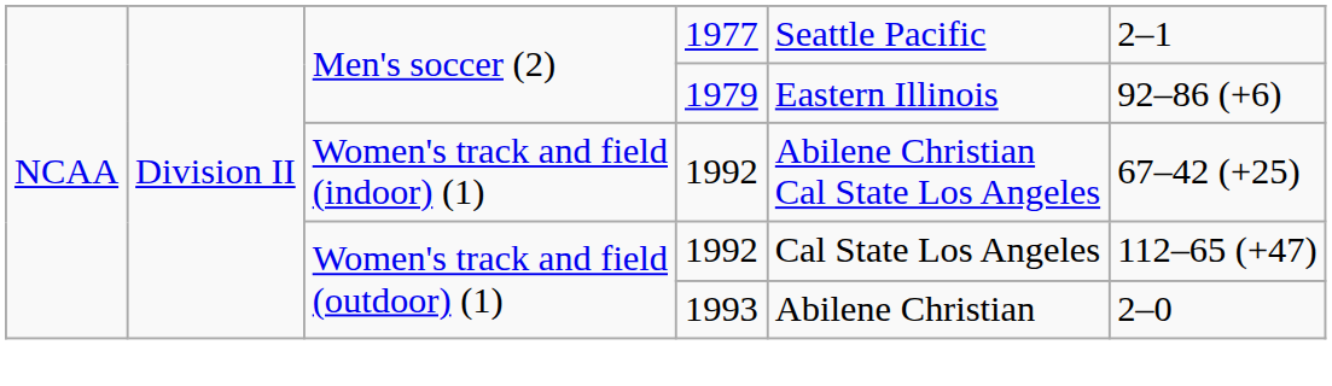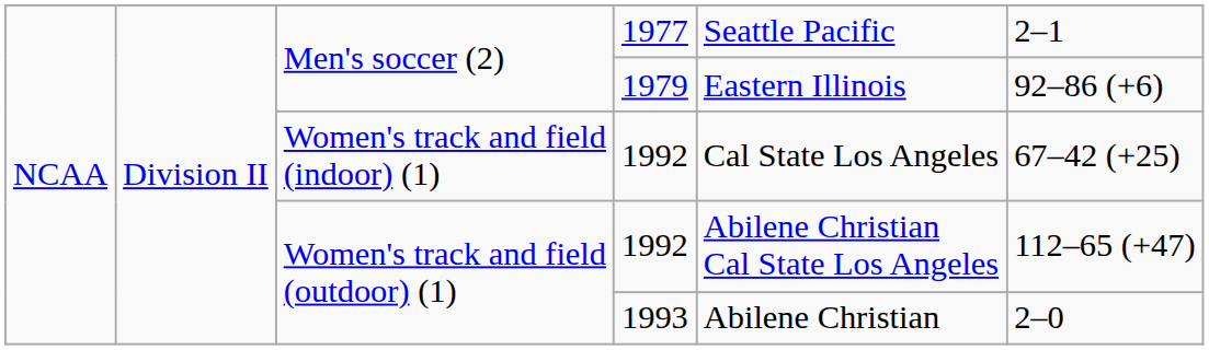 <table class="wikitable" width=" %">
 <tr>
 <td rowspan="5"><a href='#'>NCAA</a></td>
 <td rowspan="5"><a href='#'>Division II</a></td>
 <td rowspan="2"><a href='#'>Men's soccer</a> (2)</td>
 <td><a href='#'>1977</a></td>
 <td><a href='#'>Seattle Pacific</a></td>
 <td>2–1</td>
 </tr>
 <tr>
 <td><a href='#'>1979</a></td>
 <td><a href='#'>Eastern Illinois</a></td>
 <td>92–86 (+6)</td>
 </tr>
 <tr>
 <td><a href='#'>Women's track and field<br>(indoor)</a> (1)</td>
 <td>1992</td>
-<td><a href='#'>Abilene Christian</a><br><a href='#'>Cal State Los Angeles</a></td>
+<td>Cal State Los Angeles</td>
 <td>67–42 (+25)</td>
 </tr>
 <tr>
 <td rowspan="2"><a href='#'>Women's track and field<br>(outdoor)</a> (1)</td>
 <td>1992</td>
-<td>Cal State Los Angeles</td>
+<td><a href='#'>Abilene Christian</a><br><a href='#'>Cal State Los Angeles</a></td>
 <td>112–65 (+47)</td>
 </tr>
 <tr>
 <td>1993</td>
 <td>Abilene Christian</td>
 <td>2–0</td>
 </tr>
 </table>
